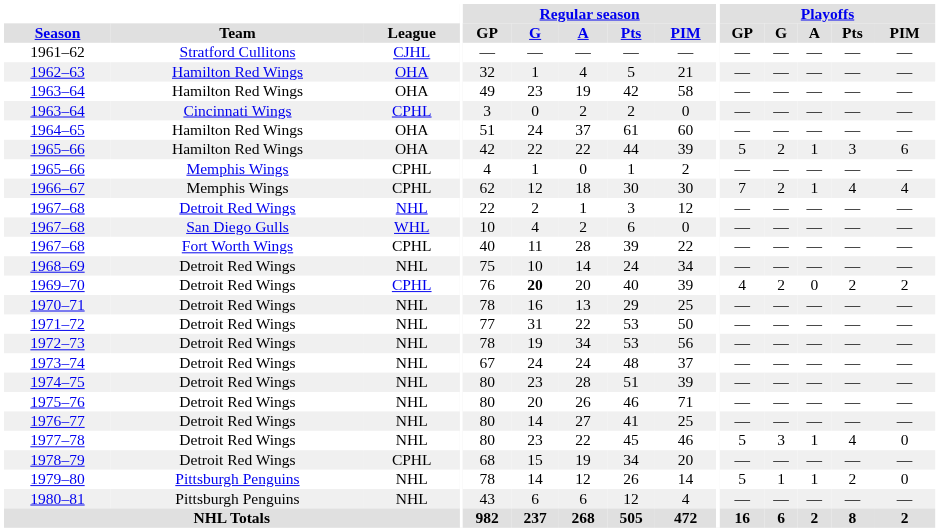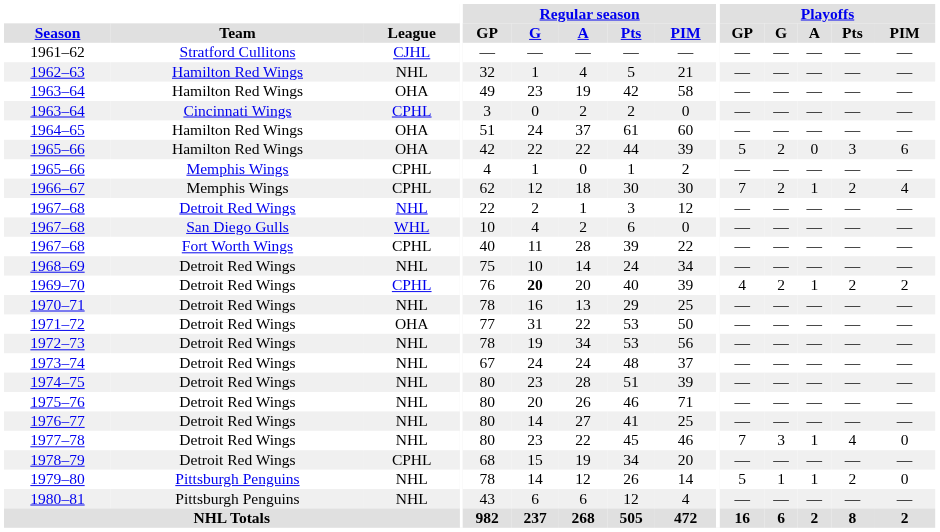 <table border="0" cellpadding="1" cellspacing="0" style="text-align:center; width:60em">
 <tr bgcolor="#e0e0e0">
 <th colspan="3" bgcolor="#ffffff"></th>
 <th rowspan="100" bgcolor="#ffffff"></th>
 <th colspan="5"><a href='#'>Regular season</a></th>
 <th rowspan="100" bgcolor="#ffffff"></th>
 <th colspan="5"><a href='#'>Playoffs</a></th>
 </tr>
 <tr bgcolor="#e0e0e0">
 <th><a href='#'>Season</a></th>
 <th>Team</th>
 <th>League</th>
 <th>GP</th>
 <th><a href='#'>G</a></th>
 <th><a href='#'>A</a></th>
 <th><a href='#'>Pts</a></th>
 <th><a href='#'>PIM</a></th>
 <th>GP</th>
 <th>G</th>
 <th>A</th>
 <th>Pts</th>
 <th>PIM</th>
 </tr>
 <tr>
 <td>1961–62</td>
 <td><a href='#'>Stratford Cullitons</a></td>
 <td><a href='#'>CJHL</a></td>
 <td>—</td>
 <td>—</td>
 <td>—</td>
 <td>—</td>
 <td>—</td>
 <td>—</td>
 <td>—</td>
 <td>—</td>
 <td>—</td>
 <td>—</td>
 </tr>
 <tr bgcolor="#f0f0f0">
 <td><a href='#'>1962–63</a></td>
 <td><a href='#'>Hamilton Red Wings</a></td>
-<td><a href='#'>OHA</a></td>
+<td>NHL</td>
 <td>32</td>
 <td>1</td>
 <td>4</td>
 <td>5</td>
 <td>21</td>
 <td>—</td>
 <td>—</td>
 <td>—</td>
 <td>—</td>
 <td>—</td>
 </tr>
 <tr>
 <td><a href='#'>1963–64</a></td>
 <td>Hamilton Red Wings</td>
 <td>OHA</td>
 <td>49</td>
 <td>23</td>
 <td>19</td>
 <td>42</td>
 <td>58</td>
 <td>—</td>
 <td>—</td>
 <td>—</td>
 <td>—</td>
 <td>—</td>
 </tr>
 <tr bgcolor="#f0f0f0">
 <td><a href='#'>1963–64</a></td>
 <td><a href='#'>Cincinnati Wings</a></td>
 <td><a href='#'>CPHL</a></td>
 <td>3</td>
 <td>0</td>
 <td>2</td>
 <td>2</td>
 <td>0</td>
 <td>—</td>
 <td>—</td>
 <td>—</td>
 <td>—</td>
 <td>—</td>
 </tr>
 <tr>
 <td><a href='#'>1964–65</a></td>
 <td>Hamilton Red Wings</td>
 <td>OHA</td>
 <td>51</td>
 <td>24</td>
 <td>37</td>
 <td>61</td>
 <td>60</td>
 <td>—</td>
 <td>—</td>
 <td>—</td>
 <td>—</td>
 <td>—</td>
 </tr>
 <tr bgcolor="#f0f0f0">
 <td><a href='#'>1965–66</a></td>
 <td>Hamilton Red Wings</td>
 <td>OHA</td>
 <td>42</td>
 <td>22</td>
 <td>22</td>
 <td>44</td>
 <td>39</td>
 <td>5</td>
 <td>2</td>
-<td>1</td>
+<td>0</td>
 <td>3</td>
 <td>6</td>
 </tr>
 <tr>
 <td><a href='#'>1965–66</a></td>
 <td><a href='#'>Memphis Wings</a></td>
 <td>CPHL</td>
 <td>4</td>
 <td>1</td>
 <td>0</td>
 <td>1</td>
 <td>2</td>
 <td>—</td>
 <td>—</td>
 <td>—</td>
 <td>—</td>
 <td>—</td>
 </tr>
 <tr bgcolor="#f0f0f0">
 <td><a href='#'>1966–67</a></td>
 <td>Memphis Wings</td>
 <td>CPHL</td>
 <td>62</td>
 <td>12</td>
 <td>18</td>
 <td>30</td>
 <td>30</td>
 <td>7</td>
 <td>2</td>
 <td>1</td>
-<td>4</td>
+<td>2</td>
 <td>4</td>
 </tr>
 <tr>
 <td><a href='#'>1967–68</a></td>
 <td><a href='#'>Detroit Red Wings</a></td>
 <td><a href='#'>NHL</a></td>
 <td>22</td>
 <td>2</td>
 <td>1</td>
 <td>3</td>
 <td>12</td>
 <td>—</td>
 <td>—</td>
 <td>—</td>
 <td>—</td>
 <td>—</td>
 </tr>
 <tr bgcolor="#f0f0f0">
 <td><a href='#'>1967–68</a></td>
 <td><a href='#'>San Diego Gulls</a></td>
 <td><a href='#'>WHL</a></td>
 <td>10</td>
 <td>4</td>
 <td>2</td>
 <td>6</td>
 <td>0</td>
 <td>—</td>
 <td>—</td>
 <td>—</td>
 <td>—</td>
 <td>—</td>
 </tr>
 <tr>
 <td><a href='#'>1967–68</a></td>
 <td><a href='#'>Fort Worth Wings</a></td>
 <td>CPHL</td>
 <td>40</td>
 <td>11</td>
 <td>28</td>
 <td>39</td>
 <td>22</td>
 <td>—</td>
 <td>—</td>
 <td>—</td>
 <td>—</td>
 <td>—</td>
 </tr>
 <tr bgcolor="#f0f0f0">
 <td><a href='#'>1968–69</a></td>
 <td>Detroit Red Wings</td>
 <td>NHL</td>
 <td>75</td>
 <td>10</td>
 <td>14</td>
 <td>24</td>
 <td>34</td>
 <td>—</td>
 <td>—</td>
 <td>—</td>
 <td>—</td>
 <td>—</td>
 </tr>
 <tr>
 <td><a href='#'>1969–70</a></td>
 <td>Detroit Red Wings</td>
 <td><a href='#'>CPHL</a></td>
 <td>76</td>
 <td><strong>20</strong></td>
 <td>20</td>
 <td>40</td>
 <td>39</td>
 <td>4</td>
 <td>2</td>
-<td>0</td>
+<td>1</td>
 <td>2</td>
 <td>2</td>
 </tr>
 <tr bgcolor="#f0f0f0">
 <td><a href='#'>1970–71</a></td>
 <td>Detroit Red Wings</td>
 <td>NHL</td>
 <td>78</td>
 <td>16</td>
 <td>13</td>
 <td>29</td>
 <td>25</td>
 <td>—</td>
 <td>—</td>
 <td>—</td>
 <td>—</td>
 <td>—</td>
 </tr>
 <tr>
 <td><a href='#'>1971–72</a></td>
 <td>Detroit Red Wings</td>
-<td>NHL</td>
+<td>OHA</td>
 <td>77</td>
 <td>31</td>
 <td>22</td>
 <td>53</td>
 <td>50</td>
 <td>—</td>
 <td>—</td>
 <td>—</td>
 <td>—</td>
 <td>—</td>
 </tr>
 <tr bgcolor="#f0f0f0">
 <td><a href='#'>1972–73</a></td>
 <td>Detroit Red Wings</td>
 <td>NHL</td>
 <td>78</td>
 <td>19</td>
 <td>34</td>
 <td>53</td>
 <td>56</td>
 <td>—</td>
 <td>—</td>
 <td>—</td>
 <td>—</td>
 <td>—</td>
 </tr>
 <tr>
 <td><a href='#'>1973–74</a></td>
 <td>Detroit Red Wings</td>
 <td>NHL</td>
 <td>67</td>
 <td>24</td>
 <td>24</td>
 <td>48</td>
 <td>37</td>
 <td>—</td>
 <td>—</td>
 <td>—</td>
 <td>—</td>
 <td>—</td>
 </tr>
 <tr bgcolor="#f0f0f0">
 <td><a href='#'>1974–75</a></td>
 <td>Detroit Red Wings</td>
 <td>NHL</td>
 <td>80</td>
 <td>23</td>
 <td>28</td>
 <td>51</td>
 <td>39</td>
 <td>—</td>
 <td>—</td>
 <td>—</td>
 <td>—</td>
 <td>—</td>
 </tr>
 <tr>
 <td><a href='#'>1975–76</a></td>
 <td>Detroit Red Wings</td>
 <td>NHL</td>
 <td>80</td>
 <td>20</td>
 <td>26</td>
 <td>46</td>
 <td>71</td>
 <td>—</td>
 <td>—</td>
 <td>—</td>
 <td>—</td>
 <td>—</td>
 </tr>
 <tr bgcolor="#f0f0f0">
 <td><a href='#'>1976–77</a></td>
 <td>Detroit Red Wings</td>
 <td>NHL</td>
 <td>80</td>
 <td>14</td>
 <td>27</td>
 <td>41</td>
 <td>25</td>
 <td>—</td>
 <td>—</td>
 <td>—</td>
 <td>—</td>
 <td>—</td>
 </tr>
 <tr>
 <td><a href='#'>1977–78</a></td>
 <td>Detroit Red Wings</td>
 <td>NHL</td>
 <td>80</td>
 <td>23</td>
 <td>22</td>
 <td>45</td>
 <td>46</td>
-<td>5</td>
+<td>7</td>
 <td>3</td>
 <td>1</td>
 <td>4</td>
 <td>0</td>
 </tr>
 <tr bgcolor="#f0f0f0">
 <td><a href='#'>1978–79</a></td>
 <td>Detroit Red Wings</td>
 <td>CPHL</td>
 <td>68</td>
 <td>15</td>
 <td>19</td>
 <td>34</td>
 <td>20</td>
 <td>—</td>
 <td>—</td>
 <td>—</td>
 <td>—</td>
 <td>—</td>
 </tr>
 <tr>
 <td><a href='#'>1979–80</a></td>
 <td><a href='#'>Pittsburgh Penguins</a></td>
 <td>NHL</td>
 <td>78</td>
 <td>14</td>
 <td>12</td>
 <td>26</td>
 <td>14</td>
 <td>5</td>
 <td>1</td>
 <td>1</td>
 <td>2</td>
 <td>0</td>
 </tr>
 <tr bgcolor="#f0f0f0">
 <td><a href='#'>1980–81</a></td>
 <td>Pittsburgh Penguins</td>
 <td>NHL</td>
 <td>43</td>
 <td>6</td>
 <td>6</td>
 <td>12</td>
 <td>4</td>
 <td>—</td>
 <td>—</td>
 <td>—</td>
 <td>—</td>
 <td>—</td>
 </tr>
 <tr bgcolor="#e0e0e0">
 <th colspan="3">NHL Totals</th>
 <th>982</th>
 <th>237</th>
 <th>268</th>
 <th>505</th>
 <th>472</th>
 <th>16</th>
 <th>6</th>
 <th>2</th>
 <th>8</th>
 <th>2</th>
 </tr>
 </table>
